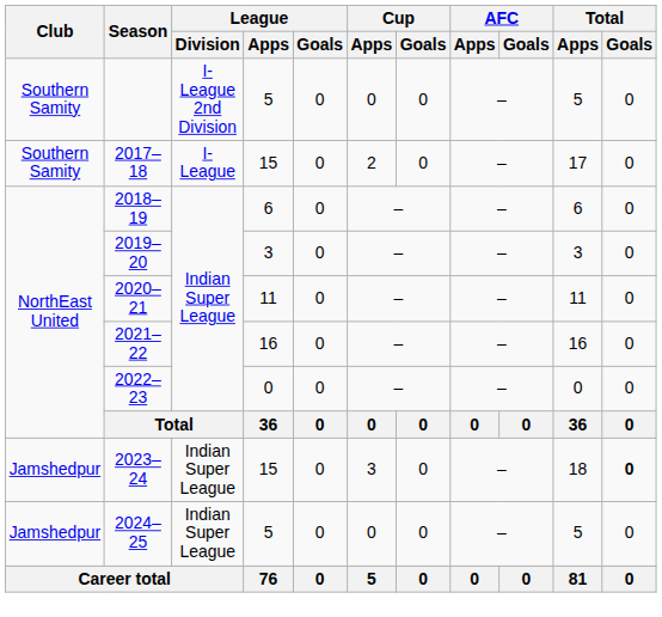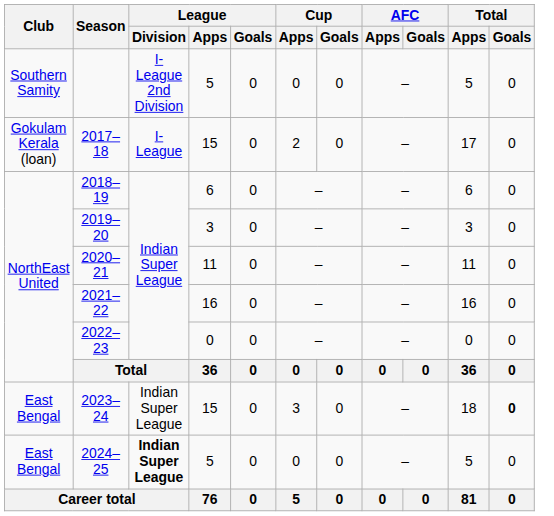 <table class="wikitable" style="text-align: center;">
 <tr>
 <th rowspan="2">Club</th>
 <th rowspan="2">Season</th>
 <th colspan="3">League</th>
 <th colspan="2">Cup</th>
 <th colspan="2"><a href='#'>AFC</a></th>
 <th colspan="2">Total</th>
 </tr>
 <tr>
 <th>Division</th>
 <th>Apps</th>
 <th>Goals</th>
 <th>Apps</th>
 <th>Goals</th>
 <th>Apps</th>
 <th>Goals</th>
 <th>Apps</th>
 <th>Goals</th>
 </tr>
 <tr>
 <td rowspan="1"><a href='#'>Southern Samity</a></td>
 <td></td>
 <td rowspan="1"><a href='#'>I-League 2nd Division</a></td>
 <td>5</td>
 <td>0</td>
 <td>0</td>
 <td>0</td>
 <td colspan="2">–</td>
 <td>5</td>
 <td>0</td>
 </tr>
 <tr>
-<td rowspan="1"><a href='#'>Southern Samity</a></td>
+<td rowspan="1"><a href='#'>Gokulam Kerala</a> (loan)</td>
 <td><a href='#'>2017–18</a></td>
 <td rowspan="1"><a href='#'>I-League</a></td>
 <td>15</td>
 <td>0</td>
 <td>2</td>
 <td>0</td>
 <td colspan="2">–</td>
 <td>17</td>
 <td>0</td>
 </tr>
 <tr>
 <td rowspan="6"><a href='#'>NorthEast United</a></td>
 <td><a href='#'>2018–19</a></td>
 <td rowspan="5"><a href='#'>Indian Super League</a></td>
 <td>6</td>
 <td>0</td>
 <td colspan="2">–</td>
 <td colspan="2">–</td>
 <td>6</td>
 <td>0</td>
 </tr>
 <tr>
 <td><a href='#'>2019–20</a></td>
 <td>3</td>
 <td>0</td>
 <td colspan="2">–</td>
 <td colspan="2">–</td>
 <td>3</td>
 <td>0</td>
 </tr>
 <tr>
 <td><a href='#'>2020–21</a></td>
 <td>11</td>
 <td>0</td>
 <td colspan="2">–</td>
 <td colspan="2">–</td>
 <td>11</td>
 <td>0</td>
 </tr>
 <tr>
 <td><a href='#'>2021–22</a></td>
 <td>16</td>
 <td>0</td>
 <td colspan="2">–</td>
 <td colspan="2">–</td>
 <td>16</td>
 <td>0</td>
 </tr>
 <tr>
 <td><a href='#'>2022–23</a></td>
 <td>0</td>
 <td>0</td>
 <td colspan="2">–</td>
 <td colspan="2">–</td>
 <td>0</td>
 <td>0</td>
 </tr>
 <tr>
 <th colspan="2">Total</th>
 <th>36</th>
 <th>0</th>
 <th>0</th>
 <th>0</th>
 <th>0</th>
 <th>0</th>
 <th>36</th>
 <th>0</th>
 </tr>
 <tr>
-<td rowspan="1"><a href='#'>Jamshedpur</a></td>
+<td rowspan="1"><a href='#'>East Bengal</a></td>
 <td><a href='#'>2023–24</a></td>
 <td rowspan="1">Indian Super League</td>
 <td>15</td>
 <td>0</td>
 <td>3</td>
 <td>0</td>
 <td colspan="2">–</td>
 <td>18</td>
 <td><strong>0</strong></td>
 </tr>
 <tr>
-<td rowspan="1"><a href='#'>Jamshedpur</a></td>
+<td rowspan="1"><a href='#'>East Bengal</a></td>
 <td><a href='#'>2024–25</a></td>
-<td rowspan="1">Indian Super League</td>
+<td rowspan="1"><strong>Indian Super League</strong></td>
 <td>5</td>
 <td>0</td>
 <td>0</td>
 <td>0</td>
 <td colspan="2">–</td>
 <td>5</td>
 <td>0</td>
 </tr>
 <tr>
 <th colspan="3">Career total</th>
 <th>76</th>
 <th>0</th>
 <th>5</th>
 <th>0</th>
 <th>0</th>
 <th>0</th>
 <th>81</th>
 <th>0</th>
 </tr>
 </table>
